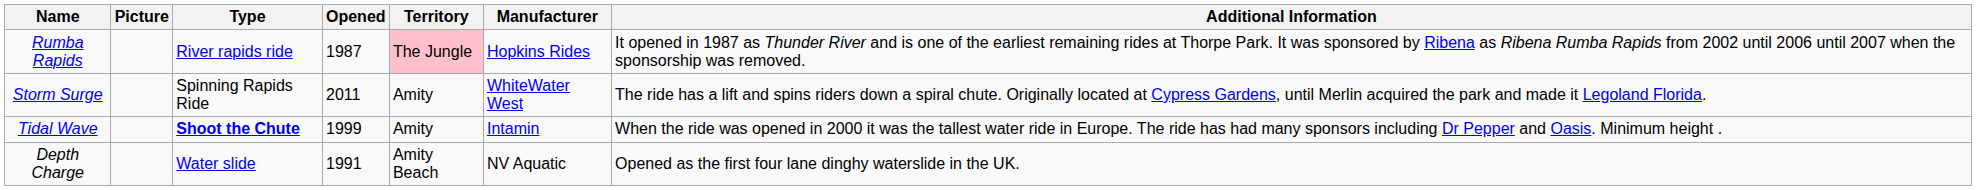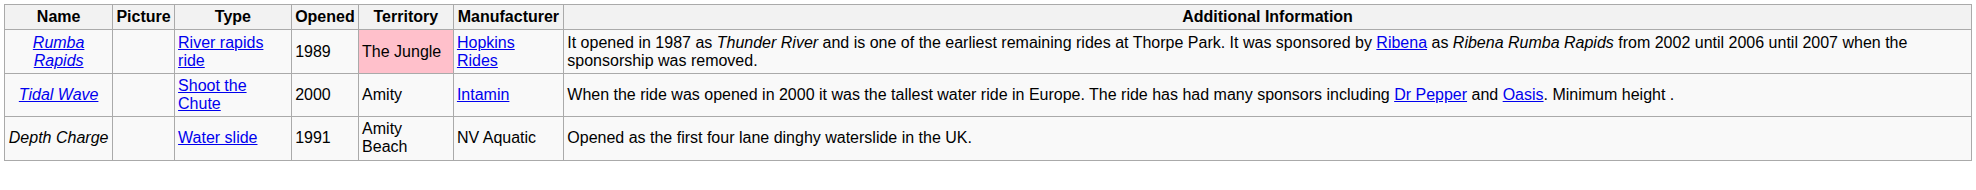 <table class="wikitable sortable">
 <tr>
 <th>Name</th>
 <th class="unsortable">Picture</th>
 <th>Type</th>
 <th>Opened</th>
 <th>Territory</th>
 <th>Manufacturer</th>
 <th class="unsortable">Additional Information</th>
 </tr>
 <tr>
 <td style="text-align: center;"><em><a href='#'>Rumba Rapids</a></em></td>
 <td></td>
 <td><a href='#'>River rapids ride</a></td>
-<td>1987</td>
+<td>1989</td>
 <td style="background: pink;">The Jungle</td>
 <td><a href='#'>Hopkins Rides</a></td>
 <td>It opened in 1987 as <em>Thunder River</em> and is one of the earliest remaining rides at Thorpe Park. It was sponsored by <a href='#'>Ribena</a> as <em>Ribena Rumba Rapids</em> from 2002 until 2006 until 2007 when the sponsorship was removed.</td>
 </tr>
 <tr>
-<td style="text-align: center;"><em><a href='#'>Storm Surge</a></em></td>
-<td></td>
-<td>Spinning Rapids Ride</td>
-<td>2011</td>
-<td>Amity</td>
-<td><a href='#'>WhiteWater West</a></td>
-<td>The ride has a  lift and spins riders down a spiral chute. Originally located at <a href='#'>Cypress Gardens</a>, until Merlin acquired the park and made it <a href='#'>Legoland Florida</a>.</td>
-</tr>
-<tr>
 <td style="text-align: center;"><em><a href='#'>Tidal Wave</a></em></td>
 <td> </td>
-<td><strong><a href='#'>Shoot the Chute</a></strong></td>
-<td>1999</td>
+<td><a href='#'>Shoot the Chute</a></td>
+<td>2000</td>
 <td>Amity</td>
 <td><a href='#'>Intamin</a></td>
 <td>When the ride was opened in 2000 it was the tallest water ride in Europe. The ride has had many sponsors including <a href='#'>Dr Pepper</a> and <a href='#'>Oasis</a>. Minimum height .</td>
 </tr>
 <tr>
 <td style="text-align: center;"><em>Depth Charge</em></td>
 <td> </td>
 <td><a href='#'>Water slide</a></td>
 <td>1991</td>
 <td>Amity Beach</td>
 <td>NV Aquatic</td>
 <td>Opened as the first four lane dinghy waterslide in the UK.</td>
 </tr>
 </table>
